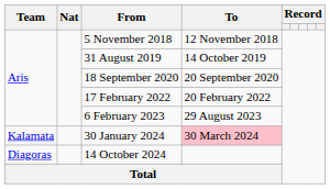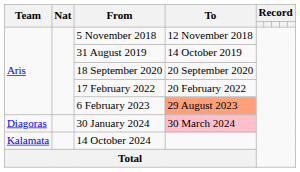 <table class="wikitable" style="text-align: center">
 <tr>
 <th rowspan="2">Team</th>
 <th rowspan="2">Nat</th>
 <th rowspan="2">From</th>
 <th rowspan="2">To</th>
 <th colspan="5">Record</th>
 </tr>
 <tr>
 <th></th>
 <th></th>
 <th></th>
 <th></th>
 <th></th>
 </tr>
 <tr>
 <td rowspan="5" align="left"><a href='#'>Aris</a></td>
 <td rowspan="5"></td>
 <td align="left">5 November 2018</td>
 <td align="left">12 November 2018<br></td>
 </tr>
 <tr>
 <td align="left">31 August 2019</td>
 <td align="left">14 October 2019<br></td>
 </tr>
 <tr>
 <td align="left">18 September 2020</td>
 <td align="left">20 September 2020<br></td>
 </tr>
 <tr>
 <td align="left">17 February 2022</td>
 <td align="left">20 February 2022<br></td>
 </tr>
 <tr>
 <td align="left">6 February 2023</td>
-<td align="left">29 August 2023<br></td>
+<td align="left" style="background: lightsalmon;">29 August 2023<br></td>
 </tr>
 <tr>
-<td align="left"><a href='#'>Kalamata</a></td>
+<td align="left"><a href='#'>Diagoras</a></td>
 <td></td>
 <td align="left">30 January 2024</td>
 <td align="left" style="background: pink;">30 March 2024<br></td>
 </tr>
 <tr>
-<td align="left"><a href='#'>Diagoras</a></td>
+<td align="left"><a href='#'>Kalamata</a></td>
 <td></td>
 <td align="left">14 October 2024</td>
 <td align="left"><br></td>
 </tr>
 <tr>
 <th colspan="4">Total<br></th>
 </tr>
 </table>
